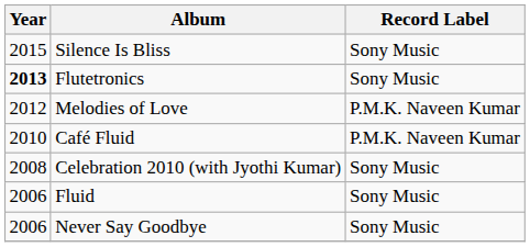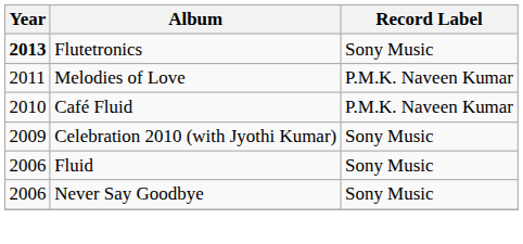 <table class="wikitable">
 <tr>
 <th>Year</th>
 <th>Album</th>
 <th>Record Label</th>
 </tr>
 <tr>
-<td>2015</td>
-<td>Silence Is Bliss</td>
-<td>Sony Music</td>
-</tr>
-<tr>
 <td><strong>2013</strong></td>
 <td>Flutetronics</td>
 <td>Sony Music</td>
 </tr>
 <tr>
-<td>2012</td>
+<td>2011</td>
 <td>Melodies of Love</td>
 <td>P.M.K. Naveen Kumar</td>
 </tr>
 <tr>
 <td>2010</td>
 <td>Café Fluid</td>
 <td>P.M.K. Naveen Kumar</td>
 </tr>
 <tr>
-<td>2008</td>
+<td>2009</td>
 <td>Celebration 2010 (with Jyothi Kumar)</td>
 <td>Sony Music</td>
 </tr>
 <tr>
 <td>2006</td>
 <td>Fluid</td>
 <td>Sony Music</td>
 </tr>
 <tr>
 <td>2006</td>
 <td>Never Say Goodbye</td>
 <td>Sony Music</td>
 </tr>
 <tr>
 </tr>
 </table>
